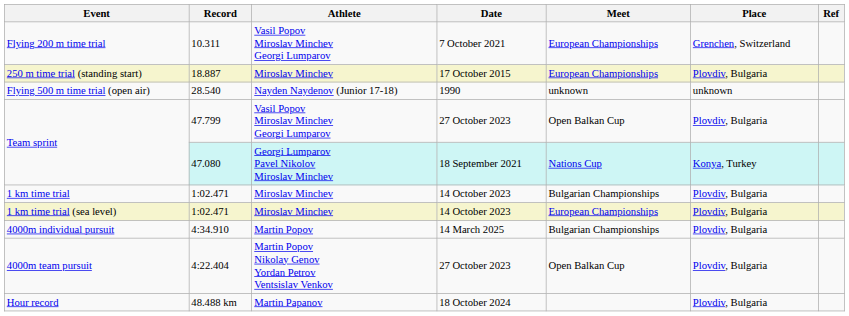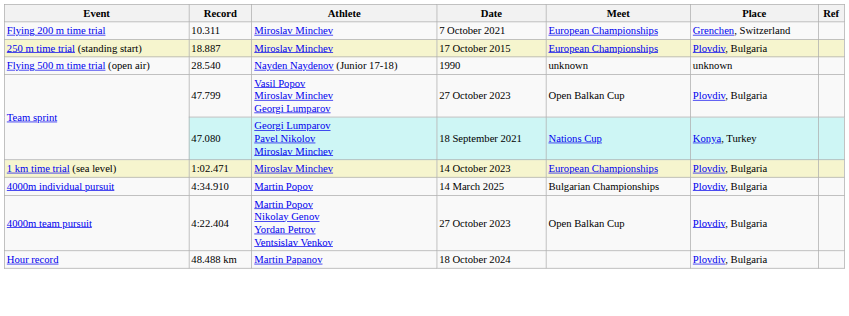 <table class="wikitable" style="font-size:95%; width: 95%;">
 <tr>
 <th>Event</th>
 <th>Record</th>
 <th>Athlete</th>
 <th>Date</th>
 <th>Meet</th>
 <th>Place</th>
 <th>Ref</th>
 </tr>
 <tr>
 <td><a href='#'>Flying 200 m time trial</a></td>
 <td>10.311</td>
-<td><a href='#'>Vasil Popov</a><br><a href='#'>Miroslav Minchev</a><br><a href='#'>Georgi Lumparov</a></td>
+<td><a href='#'>Miroslav Minchev</a></td>
 <td>7 October 2021</td>
 <td><a href='#'>European Championships</a></td>
 <td><a href='#'>Grenchen</a>, Switzerland</td>
 <td></td>
 </tr>
 <tr style="background:#f6F5CE;">
 <td><a href='#'>250 m time trial</a> (standing start)</td>
 <td>18.887</td>
 <td><a href='#'>Miroslav Minchev</a></td>
 <td>17 October 2015</td>
 <td><a href='#'>European Championships</a></td>
 <td><a href='#'>Plovdiv</a>, Bulgaria</td>
 <td></td>
 </tr>
 <tr>
 <td><a href='#'>Flying 500 m time trial</a> (open air)</td>
 <td>28.540</td>
 <td><a href='#'>Nayden Naydenov</a> (Junior 17-18)</td>
 <td>1990</td>
 <td>unknown</td>
 <td>unknown</td>
 <td></td>
 </tr>
 <tr>
 <td rowspan=2><a href='#'>Team sprint</a></td>
 <td>47.799</td>
 <td><a href='#'>Vasil Popov</a><br><a href='#'>Miroslav Minchev</a><br><a href='#'>Georgi Lumparov</a></td>
 <td>27 October 2023</td>
 <td>Open Balkan Cup</td>
 <td><a href='#'>Plovdiv</a>, Bulgaria</td>
 <td></td>
 </tr>
 <tr bgcolor=#CEF6F5>
 <td>47.080</td>
 <td><a href='#'>Georgi Lumparov</a><br><a href='#'>Pavel Nikolov</a><br><a href='#'>Miroslav Minchev</a></td>
 <td>18 September 2021</td>
 <td><a href='#'>Nations Cup</a></td>
 <td><a href='#'>Konya</a>, Turkey</td>
 <td></td>
 </tr>
-<tr>
-<td><a href='#'>1 km time trial</a></td>
-<td>1:02.471</td>
-<td><a href='#'>Miroslav Minchev</a></td>
-<td>14 October 2023</td>
-<td>Bulgarian Championships</td>
-<td><a href='#'>Plovdiv</a>, Bulgaria</td>
-<td></td>
-</tr>
 <tr style="background:#f6F5CE;">
 <td><a href='#'>1 km time trial</a> (sea level)</td>
 <td>1:02.471</td>
 <td><a href='#'>Miroslav Minchev</a></td>
 <td>14 October 2023</td>
 <td><a href='#'>European Championships</a></td>
 <td><a href='#'>Plovdiv</a>, Bulgaria</td>
 <td></td>
 </tr>
 <tr>
 <td><a href='#'>4000m individual pursuit</a></td>
 <td>4:34.910</td>
 <td><a href='#'>Martin Popov</a></td>
 <td>14 March 2025</td>
 <td>Bulgarian Championships</td>
 <td><a href='#'>Plovdiv</a>, Bulgaria</td>
 <td></td>
 </tr>
 <tr>
 <td><a href='#'>4000m team pursuit</a></td>
 <td>4:22.404</td>
 <td><a href='#'>Martin Popov</a><br><a href='#'>Nikolay Genov</a><br><a href='#'>Yordan Petrov</a><br><a href='#'>Ventsislav Venkov</a></td>
 <td>27 October 2023</td>
 <td>Open Balkan Cup</td>
 <td><a href='#'>Plovdiv</a>, Bulgaria</td>
 <td></td>
 </tr>
 <tr>
 <td><a href='#'>Hour record</a></td>
 <td>48.488 km</td>
 <td><a href='#'>Martin Papanov</a></td>
 <td>18 October 2024</td>
 <td></td>
 <td><a href='#'>Plovdiv</a>, Bulgaria</td>
 <td></td>
 </tr>
 </table>
